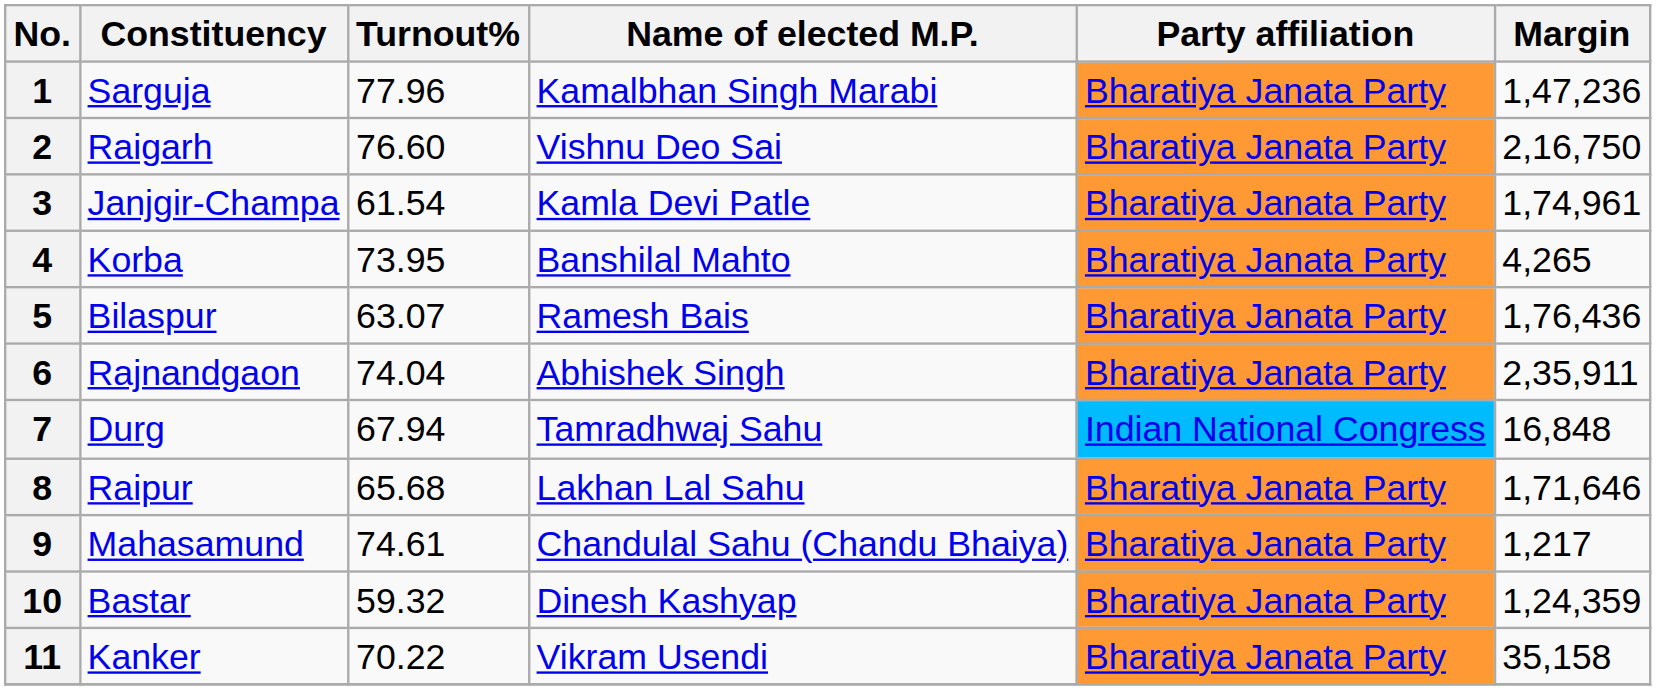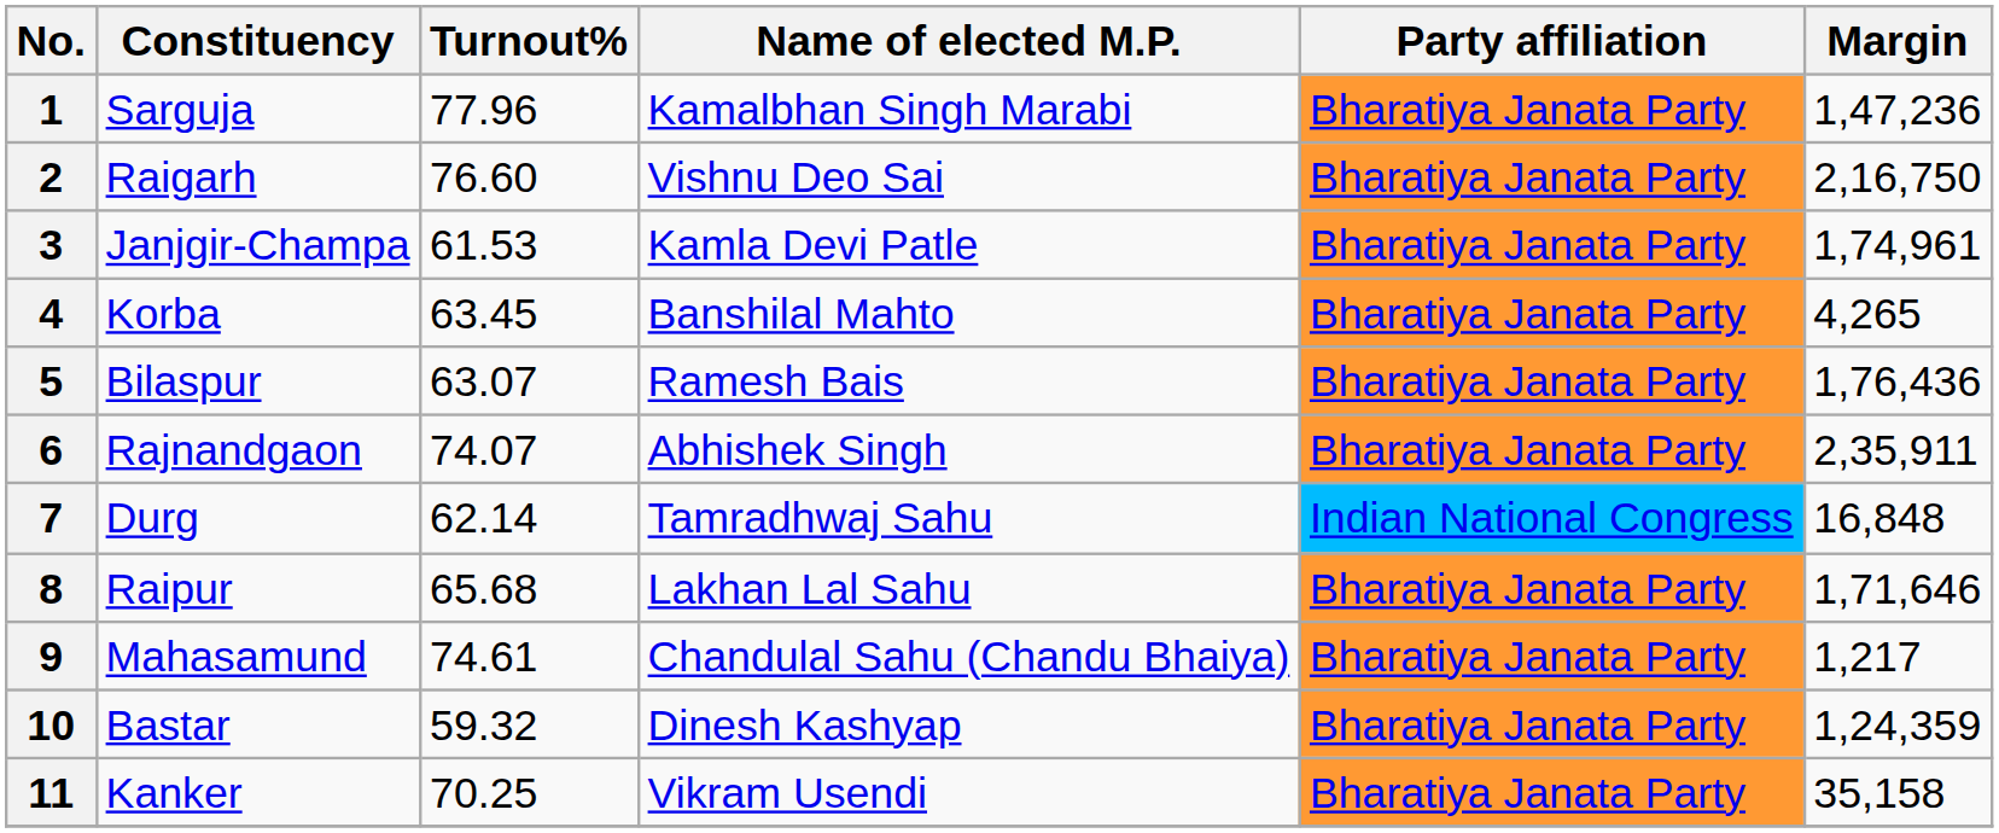 <table class="sortable wikitable" style="font-size: 95%;">
 <tr>
 <th>No.</th>
 <th>Constituency</th>
 <th>Turnout%</th>
 <th>Name of elected M.P.</th>
 <th>Party affiliation</th>
 <th>Margin</th>
 </tr>
 <tr>
 <th>1</th>
 <td><a href='#'>Sarguja</a></td>
 <td>77.96 </td>
 <td><a href='#'>Kamalbhan Singh Marabi</a></td>
 <td bgcolor=#F93><a href='#'>Bharatiya Janata Party</a></td>
 <td>1,47,236</td>
 </tr>
 <tr>
 <th>2</th>
 <td><a href='#'>Raigarh</a></td>
 <td>76.60 </td>
 <td><a href='#'>Vishnu Deo Sai</a></td>
 <td bgcolor=#F93><a href='#'>Bharatiya Janata Party</a></td>
 <td>2,16,750</td>
 </tr>
 <tr>
 <th>3</th>
 <td><a href='#'>Janjgir-Champa</a></td>
-<td>61.54 </td>
+<td>61.53 </td>
 <td><a href='#'>Kamla Devi Patle</a></td>
 <td bgcolor=#F93><a href='#'>Bharatiya Janata Party</a></td>
 <td>1,74,961</td>
 </tr>
 <tr>
 <th>4</th>
 <td><a href='#'>Korba</a></td>
-<td>73.95 </td>
+<td>63.45 </td>
 <td><a href='#'>Banshilal Mahto</a></td>
 <td bgcolor=#F93><a href='#'>Bharatiya Janata Party</a></td>
 <td>4,265</td>
 </tr>
 <tr>
 <th>5</th>
 <td><a href='#'>Bilaspur</a></td>
 <td>63.07 </td>
 <td><a href='#'>Ramesh Bais</a></td>
 <td bgcolor=#F93><a href='#'>Bharatiya Janata Party</a></td>
 <td>1,76,436</td>
 </tr>
 <tr>
 <th>6</th>
 <td><a href='#'>Rajnandgaon</a></td>
-<td>74.04 </td>
+<td>74.07 </td>
 <td><a href='#'>Abhishek Singh</a></td>
 <td bgcolor=#F93><a href='#'>Bharatiya Janata Party</a></td>
 <td>2,35,911</td>
 </tr>
 <tr>
 <th>7</th>
 <td><a href='#'>Durg</a></td>
-<td>67.94 </td>
+<td>62.14 </td>
 <td><a href='#'>Tamradhwaj Sahu</a></td>
 <td bgcolor=#0BF><a href='#'>Indian National Congress</a></td>
 <td>16,848</td>
 </tr>
 <tr>
 <th>8</th>
 <td><a href='#'>Raipur</a></td>
 <td>65.68 </td>
 <td><a href='#'>Lakhan Lal Sahu</a></td>
 <td bgcolor=#F93><a href='#'>Bharatiya Janata Party</a></td>
 <td>1,71,646</td>
 </tr>
 <tr>
 <th>9</th>
 <td><a href='#'>Mahasamund</a></td>
 <td>74.61 </td>
 <td><a href='#'>Chandulal Sahu (Chandu Bhaiya)</a></td>
 <td bgcolor=#F93><a href='#'>Bharatiya Janata Party</a></td>
 <td>1,217</td>
 </tr>
 <tr>
 <th>10</th>
 <td><a href='#'>Bastar</a></td>
 <td>59.32 </td>
 <td><a href='#'>Dinesh Kashyap</a></td>
 <td bgcolor=#F93><a href='#'>Bharatiya Janata Party</a></td>
 <td>1,24,359</td>
 </tr>
 <tr>
 <th>11</th>
 <td><a href='#'>Kanker</a></td>
-<td>70.22 </td>
+<td>70.25 </td>
 <td><a href='#'>Vikram Usendi</a></td>
 <td bgcolor=#F93><a href='#'>Bharatiya Janata Party</a></td>
 <td>35,158</td>
 </tr>
 <tr>
 </tr>
 </table>
